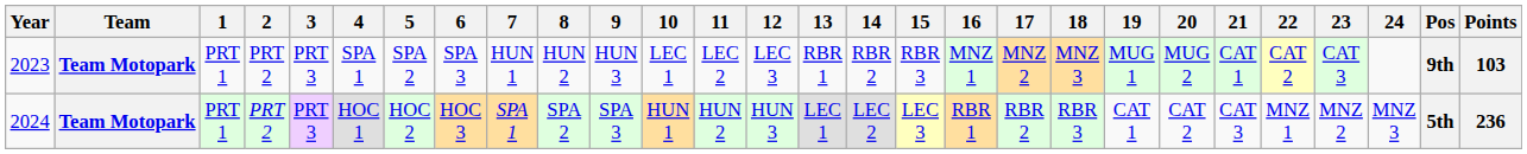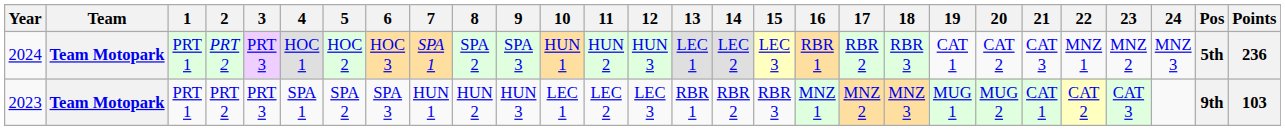 <table class="wikitable" style="text-align:center; font-size:85%">
 <tr>
 <th>Year</th>
 <th>Team</th>
 <th>1</th>
 <th>2</th>
 <th>3</th>
 <th>4</th>
 <th>5</th>
 <th>6</th>
 <th>7</th>
 <th>8</th>
 <th>9</th>
 <th>10</th>
 <th>11</th>
 <th>12</th>
 <th>13</th>
 <th>14</th>
 <th>15</th>
 <th>16</th>
 <th>17</th>
 <th>18</th>
 <th>19</th>
 <th>20</th>
 <th>21</th>
 <th>22</th>
 <th>23</th>
 <th>24</th>
 <th>Pos</th>
 <th>Points</th>
 </tr>
 <tr>
+<td><a href='#'>2024</a></td>
+<th nowrap><a href='#'>Team Motopark</a></th>
+<td style="background:#DFFFDF;"><a href='#'>PRT<br>1</a><br></td>
+<td style="background:#DFFFDF;"><em><a href='#'>PRT<br>2</a></em><br></td>
+<td style="background:#EFCFFF;"><a href='#'>PRT<br>3</a><br></td>
+<td style="background:#DFDFDF;"><a href='#'>HOC<br>1</a><br></td>
+<td style="background:#DFFFDF;"><a href='#'>HOC<br>2</a><br></td>
+<td style="background:#FFDF9F;"><a href='#'>HOC<br>3</a><br></td>
+<td style="background:#FFDF9F;"><em><a href='#'>SPA<br>1</a></em><br></td>
+<td style="background:#DFFFDF;"><a href='#'>SPA<br>2</a><br></td>
+<td style="background:#DFFFDF;"><a href='#'>SPA<br>3</a><br></td>
+<td style="background:#FFDF9F;"><a href='#'>HUN<br>1</a><br></td>
+<td style="background:#DFFFDF;"><a href='#'>HUN<br>2</a><br></td>
+<td style="background:#DFFFDF;"><a href='#'>HUN<br>3</a><br></td>
+<td style="background:#DFDFDF;"><a href='#'>LEC<br>1</a><br></td>
+<td style="background:#DFDFDF;"><a href='#'>LEC<br>2</a><br></td>
+<td style="background:#FFFFBF;"><a href='#'>LEC<br>3</a><br></td>
+<td style="background:#FFDF9F;"><a href='#'>RBR<br>1</a><br></td>
+<td style="background:#DFFFDF;"><a href='#'>RBR<br>2</a><br></td>
+<td style="background:#DFFFDF;"><a href='#'>RBR<br>3</a><br></td>
+<td style="background:#;"><a href='#'>CAT<br>1</a><br></td>
+<td style="background:#;"><a href='#'>CAT<br>2</a><br></td>
+<td style="background:#;"><a href='#'>CAT<br>3</a><br></td>
+<td style="background:#;"><a href='#'>MNZ<br>1</a><br></td>
+<td style="background:#;"><a href='#'>MNZ<br>2</a><br></td>
+<td style="background:#;"><a href='#'>MNZ<br>3</a><br></td>
+<th>5th</th>
+<th>236</th>
+</tr>
+<tr>
 <td><a href='#'>2023</a></td>
 <th nowrap><a href='#'>Team Motopark</a></th>
 <td style="background:#;"><a href='#'>PRT<br>1</a></td>
 <td style="background:#;"><a href='#'>PRT<br>2</a></td>
 <td style="background:#;"><a href='#'>PRT<br>3</a></td>
 <td style="background:#;"><a href='#'>SPA<br>1</a></td>
 <td style="background:#;"><a href='#'>SPA<br>2</a></td>
 <td style="background:#;"><a href='#'>SPA<br>3</a></td>
 <td style="background:#;"><a href='#'>HUN<br>1</a></td>
 <td style="background:#;"><a href='#'>HUN<br>2</a></td>
 <td style="background:#;"><a href='#'>HUN<br>3</a></td>
 <td style="background:#;"><a href='#'>LEC<br>1</a></td>
 <td style="background:#;"><a href='#'>LEC<br>2</a></td>
 <td style="background:#;"><a href='#'>LEC<br>3</a></td>
 <td style="background:#;"><a href='#'>RBR<br>1</a></td>
 <td style="background:#;"><a href='#'>RBR<br>2</a></td>
 <td style="background:#;"><a href='#'>RBR<br>3</a></td>
 <td style="background:#DFFFDF;"><a href='#'>MNZ<br>1</a><br></td>
 <td style="background:#FFDF9F;"><a href='#'>MNZ<br>2</a><br></td>
 <td style="background:#FFDF9F;"><a href='#'>MNZ<br>3</a><br></td>
 <td style="background:#DFFFDF;"><a href='#'>MUG<br>1</a><br></td>
 <td style="background:#DFFFDF;"><a href='#'>MUG<br>2</a><br></td>
 <td style="background:#DFFFDF;"><a href='#'>CAT<br>1</a><br></td>
 <td style="background:#FFFFBF;"><a href='#'>CAT<br>2</a><br></td>
 <td style="background:#DFFFDF;"><a href='#'>CAT<br>3</a><br></td>
 <td></td>
 <th>9th</th>
 <th>103</th>
 </tr>
-<tr>
-<td><a href='#'>2024</a></td>
-<th nowrap><a href='#'>Team Motopark</a></th>
-<td style="background:#DFFFDF;"><a href='#'>PRT<br>1</a><br></td>
-<td style="background:#DFFFDF;"><em><a href='#'>PRT<br>2</a></em><br></td>
-<td style="background:#EFCFFF;"><a href='#'>PRT<br>3</a><br></td>
-<td style="background:#DFDFDF;"><a href='#'>HOC<br>1</a><br></td>
-<td style="background:#DFFFDF;"><a href='#'>HOC<br>2</a><br></td>
-<td style="background:#FFDF9F;"><a href='#'>HOC<br>3</a><br></td>
-<td style="background:#FFDF9F;"><em><a href='#'>SPA<br>1</a></em><br></td>
-<td style="background:#DFFFDF;"><a href='#'>SPA<br>2</a><br></td>
-<td style="background:#DFFFDF;"><a href='#'>SPA<br>3</a><br></td>
-<td style="background:#FFDF9F;"><a href='#'>HUN<br>1</a><br></td>
-<td style="background:#DFFFDF;"><a href='#'>HUN<br>2</a><br></td>
-<td style="background:#DFFFDF;"><a href='#'>HUN<br>3</a><br></td>
-<td style="background:#DFDFDF;"><a href='#'>LEC<br>1</a><br></td>
-<td style="background:#DFDFDF;"><a href='#'>LEC<br>2</a><br></td>
-<td style="background:#FFFFBF;"><a href='#'>LEC<br>3</a><br></td>
-<td style="background:#FFDF9F;"><a href='#'>RBR<br>1</a><br></td>
-<td style="background:#DFFFDF;"><a href='#'>RBR<br>2</a><br></td>
-<td style="background:#DFFFDF;"><a href='#'>RBR<br>3</a><br></td>
-<td style="background:#;"><a href='#'>CAT<br>1</a><br></td>
-<td style="background:#;"><a href='#'>CAT<br>2</a><br></td>
-<td style="background:#;"><a href='#'>CAT<br>3</a><br></td>
-<td style="background:#;"><a href='#'>MNZ<br>1</a><br></td>
-<td style="background:#;"><a href='#'>MNZ<br>2</a><br></td>
-<td style="background:#;"><a href='#'>MNZ<br>3</a><br></td>
-<th>5th</th>
-<th>236</th>
-</tr>
 </table>
